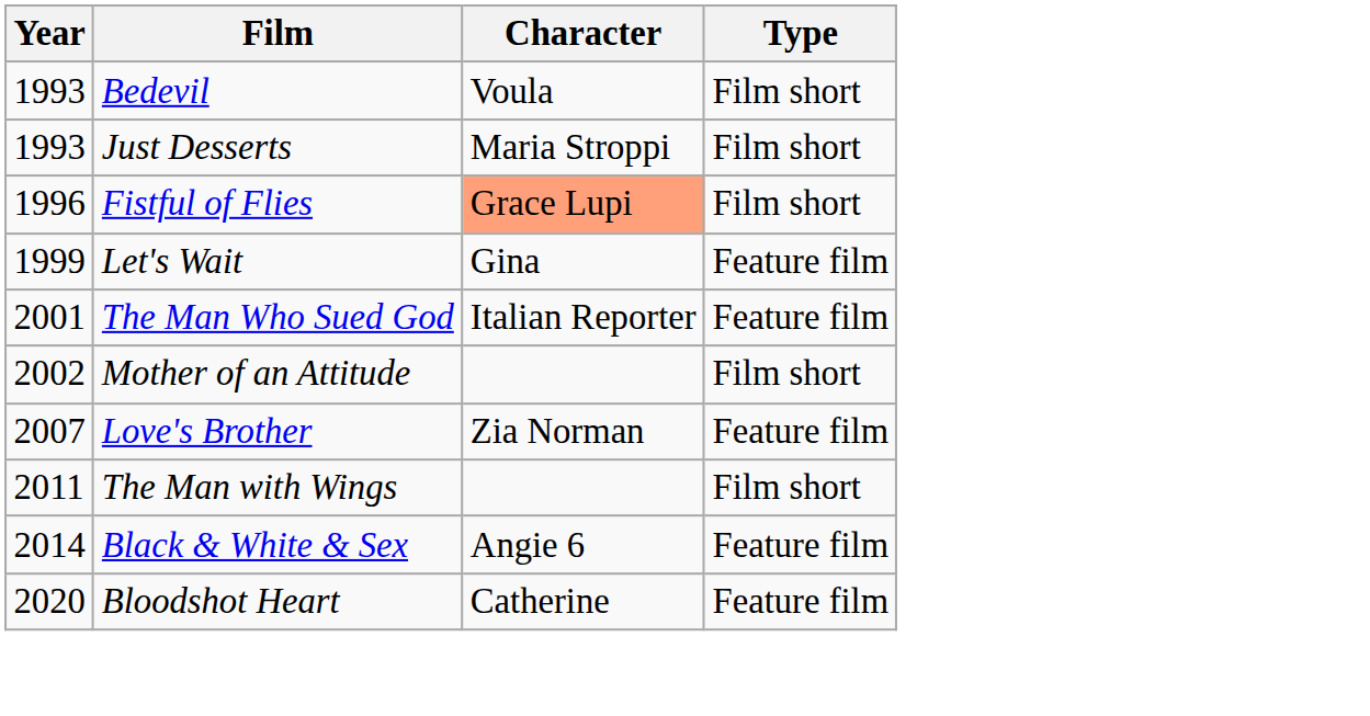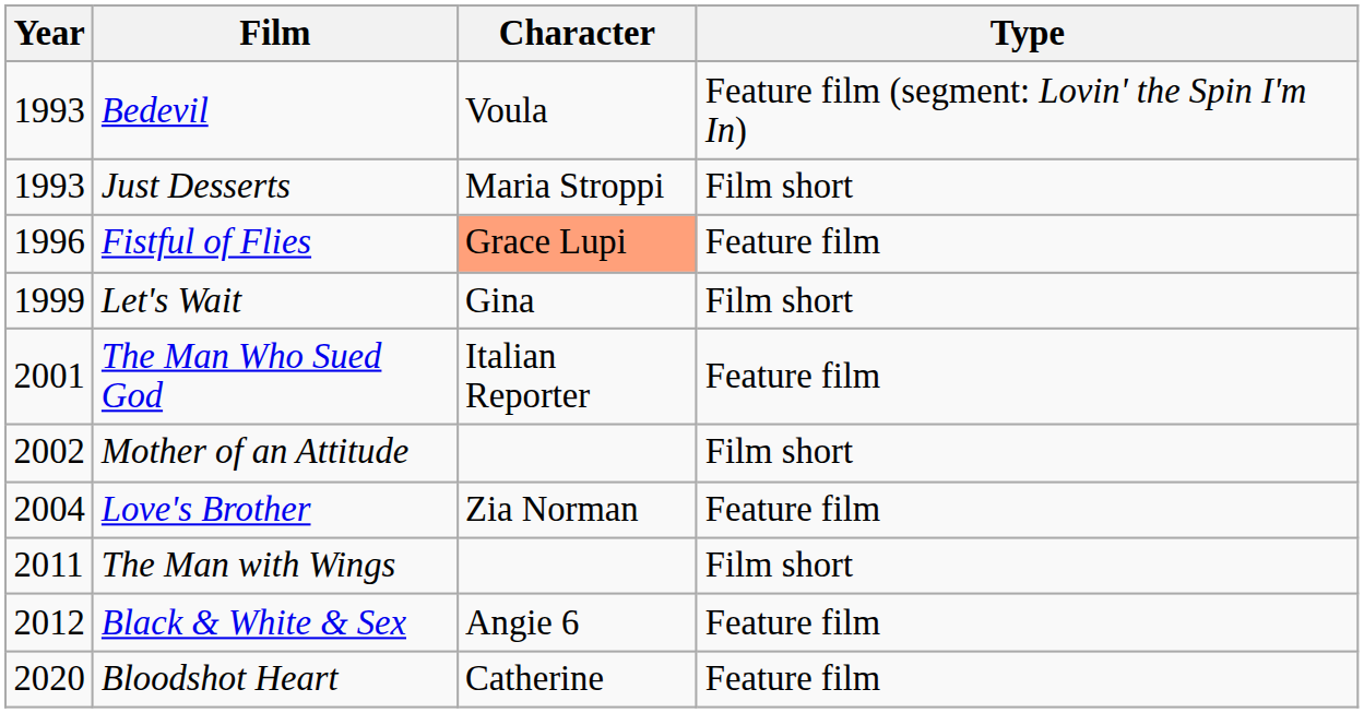 <table class="wikitable">
 <tr>
 <th>Year</th>
 <th>Film</th>
 <th>Character</th>
 <th>Type</th>
 </tr>
 <tr>
 <td>1993</td>
 <td><em><a href='#'>Bedevil</a></em></td>
 <td>Voula</td>
-<td>Film short</td>
+<td>Feature film (segment: <em>Lovin' the Spin I'm In</em>)</td>
 </tr>
 <tr>
 <td>1993</td>
 <td><em>Just Desserts</em></td>
 <td>Maria Stroppi</td>
 <td>Film short</td>
 </tr>
 <tr>
 <td>1996</td>
 <td><em><a href='#'>Fistful of Flies</a></em></td>
 <td style="background: lightsalmon;">Grace Lupi</td>
-<td>Film short</td>
+<td>Feature film</td>
 </tr>
 <tr>
 <td>1999</td>
 <td><em>Let's Wait</em></td>
 <td>Gina</td>
-<td>Feature film</td>
+<td>Film short</td>
 </tr>
 <tr>
 <td>2001</td>
 <td><em><a href='#'>The Man Who Sued God</a></em></td>
 <td>Italian Reporter</td>
 <td>Feature film</td>
 </tr>
 <tr>
 <td>2002</td>
 <td><em>Mother of an Attitude</em></td>
 <td></td>
 <td>Film short</td>
 </tr>
 <tr>
-<td>2007</td>
+<td>2004</td>
 <td><em><a href='#'>Love's Brother</a></em></td>
 <td>Zia Norman</td>
 <td>Feature film</td>
 </tr>
 <tr>
 <td>2011</td>
 <td><em>The Man with Wings</em></td>
 <td></td>
 <td>Film short</td>
 </tr>
 <tr>
-<td>2014</td>
+<td>2012</td>
 <td><em><a href='#'>Black & White & Sex</a></em></td>
 <td>Angie 6</td>
 <td>Feature film</td>
 </tr>
 <tr>
 <td>2020</td>
 <td><em>Bloodshot Heart</em></td>
 <td>Catherine</td>
 <td>Feature film</td>
 </tr>
 </table>
